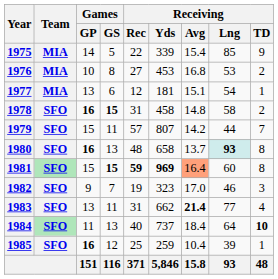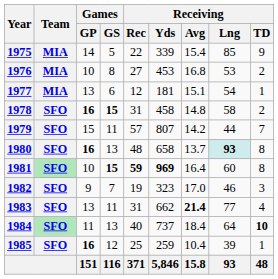 <table class="wikitable" style="text-align:center">
 <tr>
 <th rowspan="2">Year</th>
 <th rowspan="2">Team</th>
 <th colspan="2">Games</th>
 <th colspan="5">Receiving</th>
 </tr>
 <tr>
 <th>GP</th>
 <th>GS</th>
 <th>Rec</th>
 <th>Yds</th>
 <th>Avg</th>
 <th>Lng</th>
 <th>TD</th>
 </tr>
 <tr>
 <th><a href='#'>1975</a></th>
 <th><a href='#'>MIA</a></th>
 <td>14</td>
 <td>5</td>
 <td>22</td>
 <td>339</td>
 <td>15.4</td>
 <td>85</td>
 <td>9</td>
 </tr>
 <tr>
 <th><a href='#'>1976</a></th>
 <th><a href='#'>MIA</a></th>
 <td>10</td>
 <td>8</td>
 <td>27</td>
 <td>453</td>
 <td>16.8</td>
 <td>53</td>
 <td>2</td>
 </tr>
 <tr>
 <th><a href='#'>1977</a></th>
 <th><a href='#'>MIA</a></th>
 <td>13</td>
 <td>6</td>
 <td>12</td>
 <td>181</td>
 <td>15.1</td>
 <td>54</td>
 <td>1</td>
 </tr>
 <tr>
 <th><a href='#'>1978</a></th>
 <th><a href='#'>SFO</a></th>
 <td><strong>16</strong></td>
 <td><strong>15</strong></td>
 <td>31</td>
 <td>458</td>
 <td>14.8</td>
 <td>58</td>
 <td>2</td>
 </tr>
 <tr>
 <th><a href='#'>1979</a></th>
 <th><a href='#'>SFO</a></th>
 <td>15</td>
 <td>11</td>
 <td>57</td>
 <td>807</td>
 <td>14.2</td>
 <td>44</td>
 <td>7</td>
 </tr>
 <tr>
 <th><a href='#'>1980</a></th>
 <th><a href='#'>SFO</a></th>
 <td><strong>16</strong></td>
 <td>13</td>
 <td>48</td>
 <td>658</td>
 <td>13.7</td>
 <td style="background:#cfecec; width:3em;"><strong>93</strong></td>
 <td>8</td>
 </tr>
 <tr>
 <th><a href='#'>1981</a></th>
 <th style="background:#afe6ba; width:3em;"><a href='#'>SFO</a></th>
-<td>15</td>
+<td>10</td>
 <td><strong>15</strong></td>
 <td><strong>59</strong></td>
 <td><strong>969</strong></td>
-<td style="background: lightsalmon;">16.4</td>
+<td>16.4</td>
 <td>60</td>
 <td>8</td>
 </tr>
 <tr>
 <th><a href='#'>1982</a></th>
 <th><a href='#'>SFO</a></th>
 <td>9</td>
 <td>7</td>
 <td>19</td>
 <td>323</td>
 <td>17.0</td>
 <td>46</td>
 <td>3</td>
 </tr>
 <tr>
 <th><a href='#'>1983</a></th>
 <th><a href='#'>SFO</a></th>
 <td>13</td>
 <td>11</td>
 <td>31</td>
 <td>662</td>
 <td><strong>21.4</strong></td>
 <td>77</td>
 <td>4</td>
 </tr>
 <tr>
 <th><a href='#'>1984</a></th>
 <th style="background:#afe6ba; width:3em;"><a href='#'>SFO</a></th>
 <td>11</td>
 <td>13</td>
 <td>40</td>
 <td>737</td>
 <td>18.4</td>
 <td>64</td>
 <td><strong>10</strong></td>
 </tr>
 <tr>
 <th><a href='#'>1985</a></th>
 <th><a href='#'>SFO</a></th>
 <td><strong>16</strong></td>
 <td>12</td>
 <td>25</td>
 <td>259</td>
 <td>10.4</td>
 <td>39</td>
 <td>1</td>
 </tr>
 <tr>
 <th colspan="2"></th>
 <th>151</th>
 <th>116</th>
 <th>371</th>
 <th>5,846</th>
 <th>15.8</th>
 <th>93</th>
 <th>48</th>
 </tr>
 </table>
